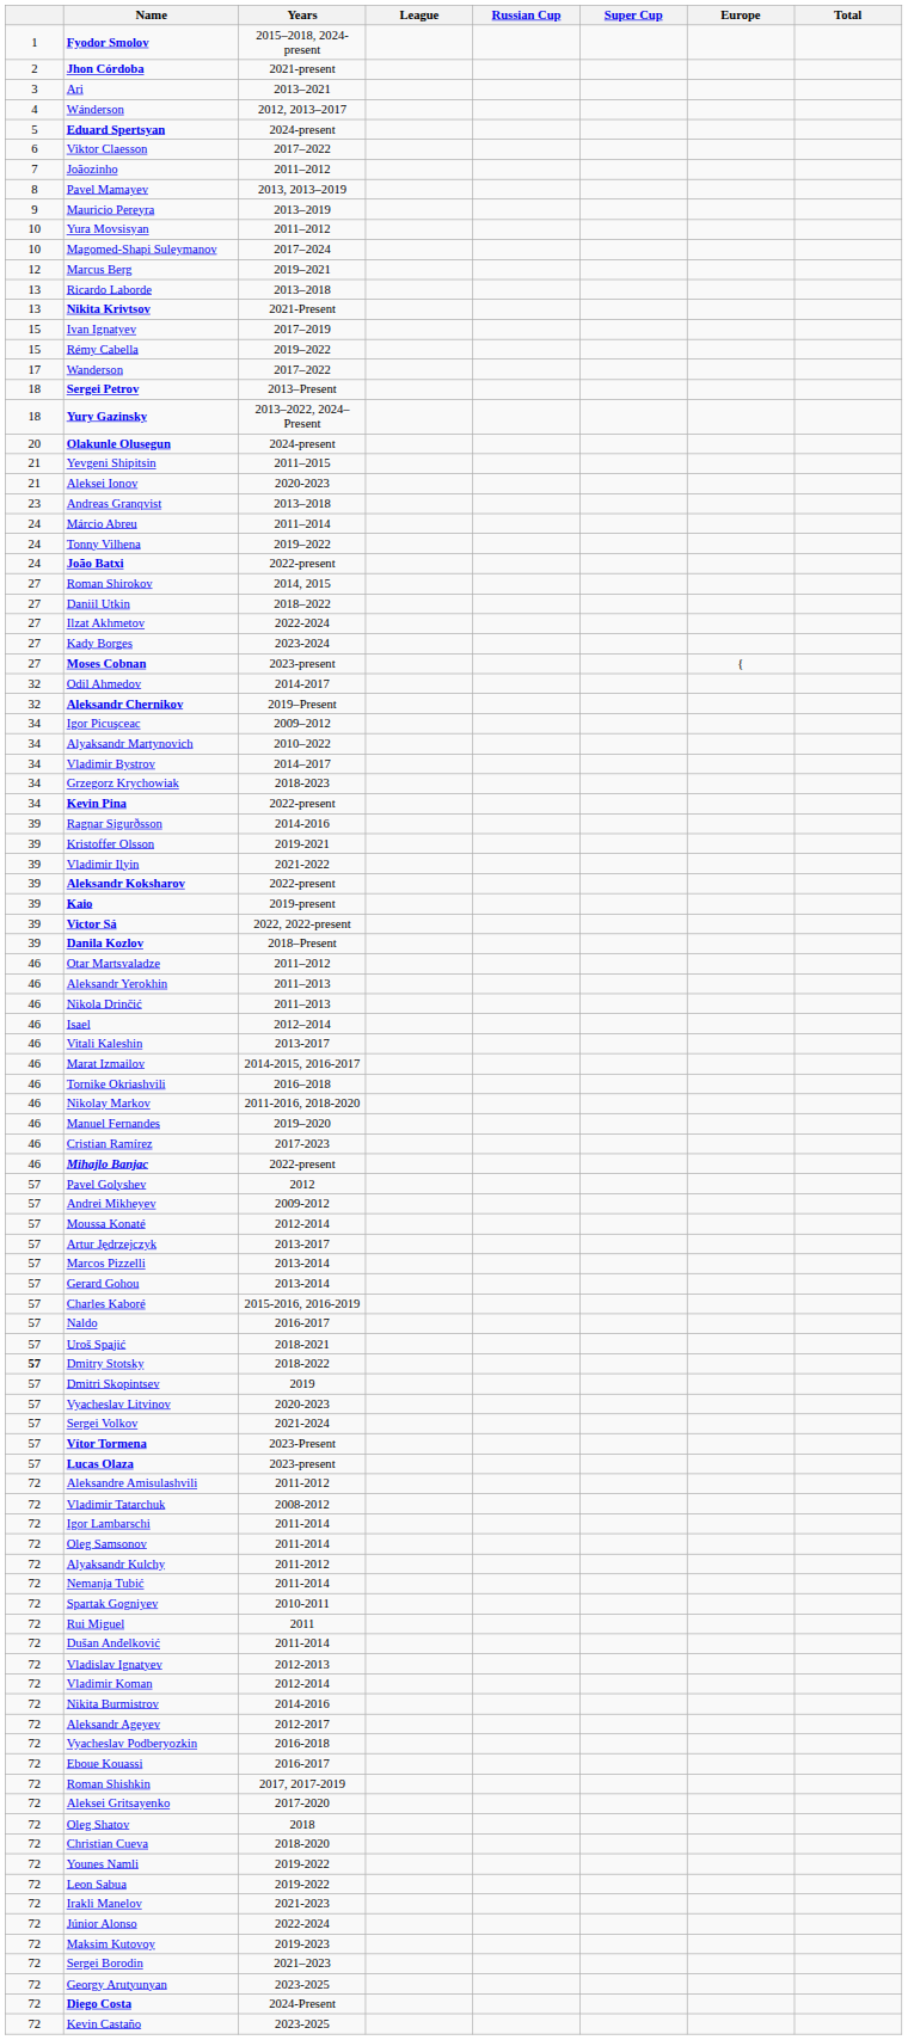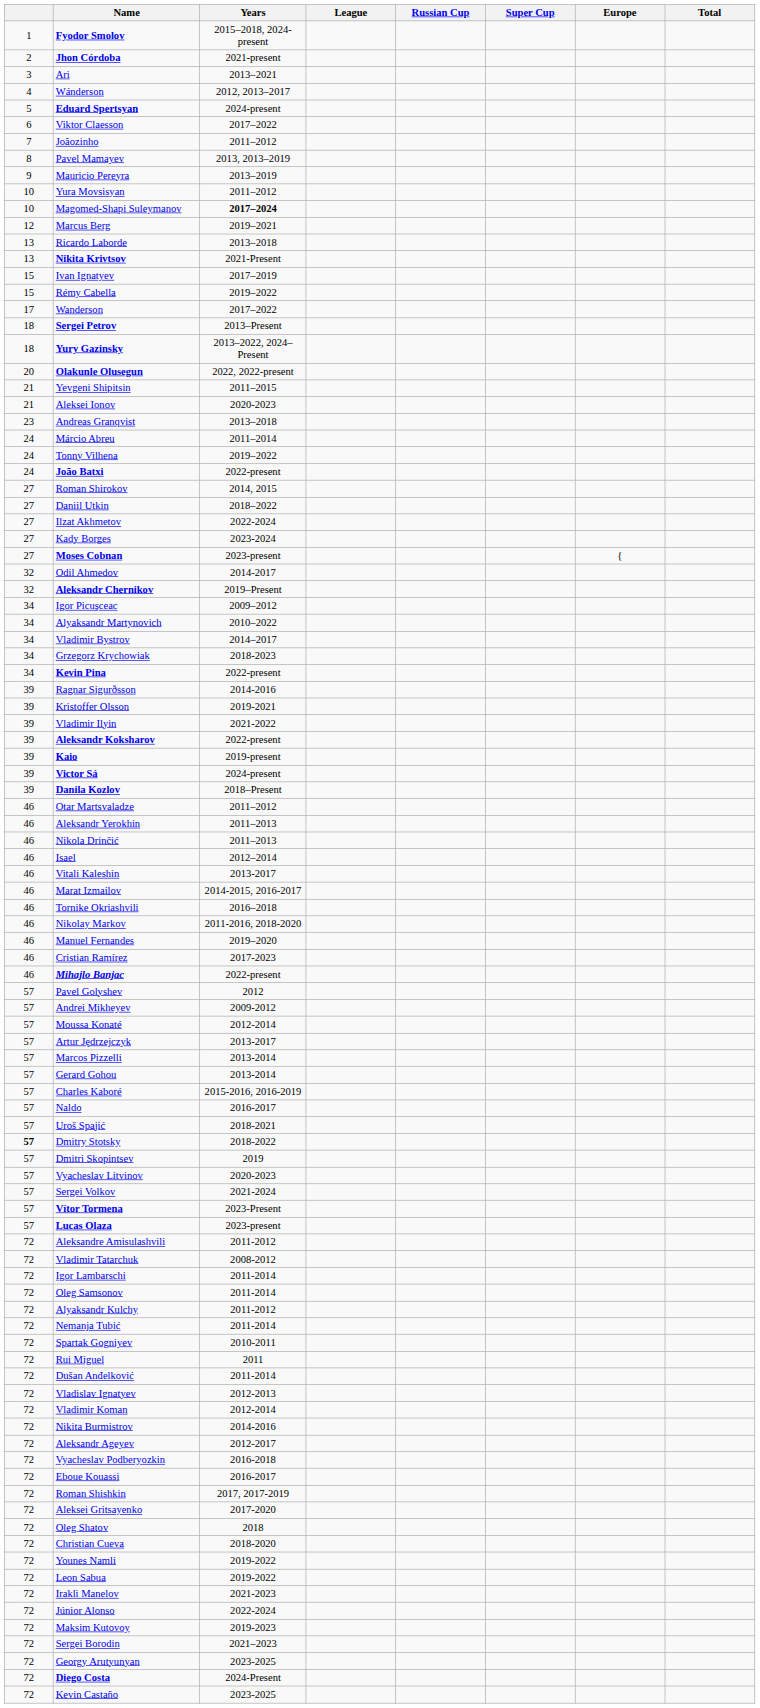 <table class="wikitable sortable" style="text-align: center;" width = 90%;>
 <tr>
 <th width=6%></th>
 <th width=18%>Name</th>
 <th width=13%>Years</th>
 <th width=11%>League</th>
 <th width=11%><a href='#'>Russian Cup</a></th>
 <th width=11%><a href='#'>Super Cup</a></th>
 <th width=11%>Europe</th>
 <th width=11%>Total</th>
 </tr>
 <tr>
 <td>1</td>
 <td align="left"> <strong><a href='#'>Fyodor Smolov</a></strong></td>
 <td>2015–2018, 2024-present</td>
 <td></td>
 <td></td>
 <td></td>
 <td></td>
 <td></td>
 </tr>
 <tr>
 <td>2</td>
 <td align="left"> <strong><a href='#'>Jhon Córdoba</a></strong></td>
 <td>2021-present</td>
 <td></td>
 <td></td>
 <td></td>
 <td></td>
 <td></td>
 </tr>
 <tr>
 <td>3</td>
 <td align="left"> <a href='#'>Ari</a></td>
 <td>2013–2021</td>
 <td></td>
 <td></td>
 <td></td>
 <td></td>
 <td></td>
 </tr>
 <tr>
 <td>4</td>
 <td align="left"> <a href='#'>Wánderson</a></td>
 <td>2012, 2013–2017</td>
 <td></td>
 <td></td>
 <td></td>
 <td></td>
 <td></td>
 </tr>
 <tr>
 <td>5</td>
 <td align="left"> <strong><a href='#'>Eduard Spertsyan</a></strong></td>
 <td>2024-present</td>
 <td></td>
 <td></td>
 <td></td>
 <td></td>
 <td></td>
 </tr>
 <tr>
 <td>6</td>
 <td align="left"> <a href='#'>Viktor Claesson</a></td>
 <td>2017–2022</td>
 <td></td>
 <td></td>
 <td></td>
 <td></td>
 <td></td>
 </tr>
 <tr>
 <td>7</td>
 <td align="left"> <a href='#'>Joãozinho</a></td>
 <td>2011–2012</td>
 <td></td>
 <td></td>
 <td></td>
 <td></td>
 <td></td>
 </tr>
 <tr>
 <td>8</td>
 <td align="left"> <a href='#'>Pavel Mamayev</a></td>
 <td>2013, 2013–2019</td>
 <td></td>
 <td></td>
 <td></td>
 <td></td>
 <td></td>
 </tr>
 <tr>
 <td>9</td>
 <td align="left"> <a href='#'>Mauricio Pereyra</a></td>
 <td>2013–2019</td>
 <td></td>
 <td></td>
 <td></td>
 <td></td>
 <td></td>
 </tr>
 <tr>
 <td>10</td>
 <td align="left"> <a href='#'>Yura Movsisyan</a></td>
 <td>2011–2012</td>
 <td></td>
 <td></td>
 <td></td>
 <td></td>
 <td></td>
 </tr>
 <tr>
 <td>10</td>
 <td align="left"> <a href='#'>Magomed-Shapi Suleymanov</a></td>
-<td>2017–2024</td>
+<td><strong>2017–2024</strong></td>
 <td></td>
 <td></td>
 <td></td>
 <td></td>
 <td></td>
 </tr>
 <tr>
 <td>12</td>
 <td align="left"> <a href='#'>Marcus Berg</a></td>
 <td>2019–2021</td>
 <td></td>
 <td></td>
 <td></td>
 <td></td>
 <td></td>
 </tr>
 <tr>
 <td>13</td>
 <td align="left"> <a href='#'>Ricardo Laborde</a></td>
 <td>2013–2018</td>
 <td></td>
 <td></td>
 <td></td>
 <td></td>
 <td></td>
 </tr>
 <tr>
 <td>13</td>
 <td align="left"> <strong><a href='#'>Nikita Krivtsov</a></strong></td>
 <td>2021-Present</td>
 <td></td>
 <td></td>
 <td></td>
 <td></td>
 <td></td>
 </tr>
 <tr>
 <td>15</td>
 <td align="left"> <a href='#'>Ivan Ignatyev</a></td>
 <td>2017–2019</td>
 <td></td>
 <td></td>
 <td></td>
 <td></td>
 <td></td>
 </tr>
 <tr>
 <td>15</td>
 <td align="left"> <a href='#'>Rémy Cabella</a></td>
 <td>2019–2022</td>
 <td></td>
 <td></td>
 <td></td>
 <td></td>
 <td></td>
 </tr>
 <tr>
 <td>17</td>
 <td align="left"> <a href='#'>Wanderson</a></td>
 <td>2017–2022</td>
 <td></td>
 <td></td>
 <td></td>
 <td></td>
 <td></td>
 </tr>
 <tr>
 <td>18</td>
 <td align="left"> <strong><a href='#'>Sergei Petrov</a></strong></td>
 <td>2013–Present</td>
 <td></td>
 <td></td>
 <td></td>
 <td></td>
 <td></td>
 </tr>
 <tr>
 <td>18</td>
 <td align="left"> <strong><a href='#'>Yury Gazinsky</a></strong></td>
 <td>2013–2022, 2024–Present</td>
 <td></td>
 <td></td>
 <td></td>
 <td></td>
 <td></td>
 </tr>
 <tr>
 <td>20</td>
 <td align="left"> <strong><a href='#'>Olakunle Olusegun</a></strong></td>
-<td>2024-present</td>
+<td>2022, 2022-present</td>
 <td></td>
 <td></td>
 <td></td>
 <td></td>
 <td></td>
 </tr>
 <tr>
 <td>21</td>
 <td align="left"> <a href='#'>Yevgeni Shipitsin</a></td>
 <td>2011–2015</td>
 <td></td>
 <td></td>
 <td></td>
 <td></td>
 <td></td>
 </tr>
 <tr>
 <td>21</td>
 <td align="left"> <a href='#'>Aleksei Ionov</a></td>
 <td>2020-2023</td>
 <td></td>
 <td></td>
 <td></td>
 <td></td>
 <td></td>
 </tr>
 <tr>
 <td>23</td>
 <td align="left"> <a href='#'>Andreas Granqvist</a></td>
 <td>2013–2018</td>
 <td></td>
 <td></td>
 <td></td>
 <td></td>
 <td></td>
 </tr>
 <tr>
 <td>24</td>
 <td align="left"> <a href='#'>Márcio Abreu</a></td>
 <td>2011–2014</td>
 <td></td>
 <td></td>
 <td></td>
 <td></td>
 <td></td>
 </tr>
 <tr>
 <td>24</td>
 <td align="left"> <a href='#'>Tonny Vilhena</a></td>
 <td>2019–2022</td>
 <td></td>
 <td></td>
 <td></td>
 <td></td>
 <td></td>
 </tr>
 <tr>
 <td>24</td>
 <td align="left"> <strong><a href='#'>João Batxi</a></strong></td>
 <td>2022-present</td>
 <td></td>
 <td></td>
 <td></td>
 <td></td>
 <td></td>
 </tr>
 <tr>
 <td>27</td>
 <td align="left"> <a href='#'>Roman Shirokov</a></td>
 <td>2014, 2015</td>
 <td></td>
 <td></td>
 <td></td>
 <td></td>
 <td></td>
 </tr>
 <tr>
 <td>27</td>
 <td align="left"> <a href='#'>Daniil Utkin</a></td>
 <td>2018–2022</td>
 <td></td>
 <td></td>
 <td></td>
 <td></td>
 <td></td>
 </tr>
 <tr>
 <td>27</td>
 <td align="left"> <a href='#'>Ilzat Akhmetov</a></td>
 <td>2022-2024</td>
 <td></td>
 <td></td>
 <td></td>
 <td></td>
 <td></td>
 </tr>
 <tr>
 <td>27</td>
 <td align="left"> <a href='#'>Kady Borges</a></td>
 <td>2023-2024</td>
 <td></td>
 <td></td>
 <td></td>
 <td></td>
 <td></td>
 </tr>
 <tr>
 <td>27</td>
 <td align="left"> <strong><a href='#'>Moses Cobnan</a></strong></td>
 <td>2023-present</td>
 <td></td>
 <td></td>
 <td></td>
 <td>{</td>
 <td></td>
 </tr>
 <tr>
 <td>32</td>
 <td align="left"> <a href='#'>Odil Ahmedov</a></td>
 <td>2014-2017</td>
 <td></td>
 <td></td>
 <td></td>
 <td></td>
 <td></td>
 </tr>
 <tr>
 <td>32</td>
 <td align="left"> <strong><a href='#'>Aleksandr Chernikov</a></strong></td>
 <td>2019–Present</td>
 <td></td>
 <td></td>
 <td></td>
 <td></td>
 <td></td>
 </tr>
 <tr>
 <td>34</td>
 <td align="left"> <a href='#'>Igor Picuşceac</a></td>
 <td>2009–2012</td>
 <td></td>
 <td></td>
 <td></td>
 <td></td>
 <td></td>
 </tr>
 <tr>
 <td>34</td>
 <td align="left"> <a href='#'>Alyaksandr Martynovich</a></td>
 <td>2010–2022</td>
 <td></td>
 <td></td>
 <td></td>
 <td></td>
 <td></td>
 </tr>
 <tr>
 <td>34</td>
 <td align="left"> <a href='#'>Vladimir Bystrov</a></td>
 <td>2014–2017</td>
 <td></td>
 <td></td>
 <td></td>
 <td></td>
 <td></td>
 </tr>
 <tr>
 <td>34</td>
 <td align="left"> <a href='#'>Grzegorz Krychowiak</a></td>
 <td>2018-2023</td>
 <td></td>
 <td></td>
 <td></td>
 <td></td>
 <td></td>
 </tr>
 <tr>
 <td>34</td>
 <td align="left"> <strong><a href='#'>Kevin Pina</a></strong></td>
 <td>2022-present</td>
 <td></td>
 <td></td>
 <td></td>
 <td></td>
 <td></td>
 </tr>
 <tr>
 <td>39</td>
 <td align="left"> <a href='#'>Ragnar Sigurðsson</a></td>
 <td>2014-2016</td>
 <td></td>
 <td></td>
 <td></td>
 <td></td>
 <td></td>
 </tr>
 <tr>
 <td>39</td>
 <td align="left"> <a href='#'>Kristoffer Olsson</a></td>
 <td>2019-2021</td>
 <td></td>
 <td></td>
 <td></td>
 <td></td>
 <td></td>
 </tr>
 <tr>
 <td>39</td>
 <td align="left"> <a href='#'>Vladimir Ilyin</a></td>
 <td>2021-2022</td>
 <td></td>
 <td></td>
 <td></td>
 <td></td>
 <td></td>
 </tr>
 <tr>
 <td>39</td>
 <td align="left"> <strong><a href='#'>Aleksandr Koksharov</a></strong></td>
 <td>2022-present</td>
 <td></td>
 <td></td>
 <td></td>
 <td></td>
 <td></td>
 </tr>
 <tr>
 <td>39</td>
 <td align="left"> <strong><a href='#'>Kaio</a></strong></td>
 <td>2019-present</td>
 <td></td>
 <td></td>
 <td></td>
 <td></td>
 <td></td>
 </tr>
 <tr>
 <td>39</td>
 <td align="left"> <strong><a href='#'>Victor Sá</a></strong></td>
-<td>2022, 2022-present</td>
+<td>2024-present</td>
 <td></td>
 <td></td>
 <td></td>
 <td></td>
 <td></td>
 </tr>
 <tr>
 <td>39</td>
 <td align="left"> <strong><a href='#'>Danila Kozlov</a></strong></td>
 <td>2018–Present</td>
 <td></td>
 <td></td>
 <td></td>
 <td></td>
 <td></td>
 </tr>
 <tr>
 <td>46</td>
 <td align="left"> <a href='#'>Otar Martsvaladze</a></td>
 <td>2011–2012</td>
 <td></td>
 <td></td>
 <td></td>
 <td></td>
 <td></td>
 </tr>
 <tr>
 <td>46</td>
 <td align="left"> <a href='#'>Aleksandr Yerokhin</a></td>
 <td>2011–2013</td>
 <td></td>
 <td></td>
 <td></td>
 <td></td>
 <td></td>
 </tr>
 <tr>
 <td>46</td>
 <td align="left"> <a href='#'>Nikola Drinčić</a></td>
 <td>2011–2013</td>
 <td></td>
 <td></td>
 <td></td>
 <td></td>
 <td></td>
 </tr>
 <tr>
 <td>46</td>
 <td align="left"> <a href='#'>Isael</a></td>
 <td>2012–2014</td>
 <td></td>
 <td></td>
 <td></td>
 <td></td>
 <td></td>
 </tr>
 <tr>
 <td>46</td>
 <td align="left"> <a href='#'>Vitali Kaleshin</a></td>
 <td>2013-2017</td>
 <td></td>
 <td></td>
 <td></td>
 <td></td>
 <td></td>
 </tr>
 <tr>
 <td>46</td>
 <td align="left"> <a href='#'>Marat Izmailov</a></td>
 <td>2014-2015, 2016-2017</td>
 <td></td>
 <td></td>
 <td></td>
 <td></td>
 <td></td>
 </tr>
 <tr>
 <td>46</td>
 <td align="left"> <a href='#'>Tornike Okriashvili</a></td>
 <td>2016–2018</td>
 <td></td>
 <td></td>
 <td></td>
 <td></td>
 <td></td>
 </tr>
 <tr>
 <td>46</td>
 <td align="left"> <a href='#'>Nikolay Markov</a></td>
 <td>2011-2016, 2018-2020</td>
 <td></td>
 <td></td>
 <td></td>
 <td></td>
 <td></td>
 </tr>
 <tr>
 <td>46</td>
 <td align="left"> <a href='#'>Manuel Fernandes</a></td>
 <td>2019–2020</td>
 <td></td>
 <td></td>
 <td></td>
 <td></td>
 <td></td>
 </tr>
 <tr>
 <td>46</td>
 <td align="left"> <a href='#'>Cristian Ramírez</a></td>
 <td>2017-2023</td>
 <td></td>
 <td></td>
 <td></td>
 <td></td>
 <td></td>
 </tr>
 <tr>
 <td>46</td>
 <td align="left"> <strong><em><a href='#'>Mihajlo Banjac</a></em></strong></td>
 <td>2022-present</td>
 <td></td>
 <td></td>
 <td></td>
 <td></td>
 <td></td>
 </tr>
 <tr>
 <td>57</td>
 <td align="left"> <a href='#'>Pavel Golyshev</a></td>
 <td>2012</td>
 <td></td>
 <td></td>
 <td></td>
 <td></td>
 <td></td>
 </tr>
 <tr>
 <td>57</td>
 <td align="left"> <a href='#'>Andrei Mikheyev</a></td>
 <td>2009-2012</td>
 <td></td>
 <td></td>
 <td></td>
 <td></td>
 <td></td>
 </tr>
 <tr>
 <td>57</td>
 <td align="left"> <a href='#'>Moussa Konaté</a></td>
 <td>2012-2014</td>
 <td></td>
 <td></td>
 <td></td>
 <td></td>
 <td></td>
 </tr>
 <tr>
 <td>57</td>
 <td align="left"> <a href='#'>Artur Jędrzejczyk</a></td>
 <td>2013-2017</td>
 <td></td>
 <td></td>
 <td></td>
 <td></td>
 <td></td>
 </tr>
 <tr>
 <td>57</td>
 <td align="left"> <a href='#'>Marcos Pizzelli</a></td>
 <td>2013-2014</td>
 <td></td>
 <td></td>
 <td></td>
 <td></td>
 <td></td>
 </tr>
 <tr>
 <td>57</td>
 <td align="left"> <a href='#'>Gerard Gohou</a></td>
 <td>2013-2014</td>
 <td></td>
 <td></td>
 <td></td>
 <td></td>
 <td></td>
 </tr>
 <tr>
 <td>57</td>
 <td align="left"> <a href='#'>Charles Kaboré</a></td>
 <td>2015-2016, 2016-2019</td>
 <td></td>
 <td></td>
 <td></td>
 <td></td>
 <td></td>
 </tr>
 <tr>
 <td>57</td>
 <td align="left"> <a href='#'>Naldo</a></td>
 <td>2016-2017</td>
 <td></td>
 <td></td>
 <td></td>
 <td></td>
 <td></td>
 </tr>
 <tr>
 <td>57</td>
 <td align="left"> <a href='#'>Uroš Spajić</a></td>
 <td>2018-2021</td>
 <td></td>
 <td></td>
 <td></td>
 <td></td>
 <td></td>
 </tr>
 <tr>
 <td><strong>57</strong></td>
 <td align="left"> <a href='#'>Dmitry Stotsky</a></td>
 <td>2018-2022</td>
 <td></td>
 <td></td>
 <td></td>
 <td></td>
 <td></td>
 </tr>
 <tr>
 <td>57</td>
 <td align="left"> <a href='#'>Dmitri Skopintsev</a></td>
 <td>2019</td>
 <td></td>
 <td></td>
 <td></td>
 <td></td>
 <td></td>
 </tr>
 <tr>
 <td>57</td>
 <td align="left"> <a href='#'>Vyacheslav Litvinov</a></td>
 <td>2020-2023</td>
 <td></td>
 <td></td>
 <td></td>
 <td></td>
 <td></td>
 </tr>
 <tr>
 <td>57</td>
 <td align="left"> <a href='#'>Sergei Volkov</a></td>
 <td>2021-2024</td>
 <td></td>
 <td></td>
 <td></td>
 <td></td>
 <td></td>
 </tr>
 <tr>
 <td>57</td>
 <td align="left"> <strong><a href='#'>Vítor Tormena</a></strong></td>
 <td>2023-Present</td>
 <td></td>
 <td></td>
 <td></td>
 <td></td>
 <td></td>
 </tr>
 <tr>
 <td>57</td>
 <td align="left"> <strong><a href='#'>Lucas Olaza</a></strong></td>
 <td>2023-present</td>
 <td></td>
 <td></td>
 <td></td>
 <td></td>
 <td></td>
 </tr>
 <tr>
 <td>72</td>
 <td align="left"> <a href='#'>Aleksandre Amisulashvili</a></td>
 <td>2011-2012</td>
 <td></td>
 <td></td>
 <td></td>
 <td></td>
 <td></td>
 </tr>
 <tr>
 <td>72</td>
 <td align="left"> <a href='#'>Vladimir Tatarchuk</a></td>
 <td>2008-2012</td>
 <td></td>
 <td></td>
 <td></td>
 <td></td>
 <td></td>
 </tr>
 <tr>
 <td>72</td>
 <td align="left"> <a href='#'>Igor Lambarschi</a></td>
 <td>2011-2014</td>
 <td></td>
 <td></td>
 <td></td>
 <td></td>
 <td></td>
 </tr>
 <tr>
 <td>72</td>
 <td align="left"> <a href='#'>Oleg Samsonov</a></td>
 <td>2011-2014</td>
 <td></td>
 <td></td>
 <td></td>
 <td></td>
 <td></td>
 </tr>
 <tr>
 <td>72</td>
 <td align="left"> <a href='#'>Alyaksandr Kulchy</a></td>
 <td>2011-2012</td>
 <td></td>
 <td></td>
 <td></td>
 <td></td>
 <td></td>
 </tr>
 <tr>
 <td>72</td>
 <td align="left"> <a href='#'>Nemanja Tubić</a></td>
 <td>2011-2014</td>
 <td></td>
 <td></td>
 <td></td>
 <td></td>
 <td></td>
 </tr>
 <tr>
 <td>72</td>
 <td align="left"> <a href='#'>Spartak Gogniyev</a></td>
 <td>2010-2011</td>
 <td></td>
 <td></td>
 <td></td>
 <td></td>
 <td></td>
 </tr>
 <tr>
 <td>72</td>
 <td align="left"> <a href='#'>Rui Miguel</a></td>
 <td>2011</td>
 <td></td>
 <td></td>
 <td></td>
 <td></td>
 <td></td>
 </tr>
 <tr>
 <td>72</td>
 <td align="left"> <a href='#'>Dušan Anđelković</a></td>
 <td>2011-2014</td>
 <td></td>
 <td></td>
 <td></td>
 <td></td>
 <td></td>
 </tr>
 <tr>
 <td>72</td>
 <td align="left"> <a href='#'>Vladislav Ignatyev</a></td>
 <td>2012-2013</td>
 <td></td>
 <td></td>
 <td></td>
 <td></td>
 <td></td>
 </tr>
 <tr>
 <td>72</td>
 <td align="left"> <a href='#'>Vladimir Koman</a></td>
 <td>2012-2014</td>
 <td></td>
 <td></td>
 <td></td>
 <td></td>
 <td></td>
 </tr>
 <tr>
 <td>72</td>
 <td align="left"> <a href='#'>Nikita Burmistrov</a></td>
 <td>2014-2016</td>
 <td></td>
 <td></td>
 <td></td>
 <td></td>
 <td></td>
 </tr>
 <tr>
 <td>72</td>
 <td align="left"> <a href='#'>Aleksandr Ageyev</a></td>
 <td>2012-2017</td>
 <td></td>
 <td></td>
 <td></td>
 <td></td>
 <td></td>
 </tr>
 <tr>
 <td>72</td>
 <td align="left"> <a href='#'>Vyacheslav Podberyozkin</a></td>
 <td>2016-2018</td>
 <td></td>
 <td></td>
 <td></td>
 <td></td>
 <td></td>
 </tr>
 <tr>
 <td>72</td>
 <td align="left"> <a href='#'>Eboue Kouassi</a></td>
 <td>2016-2017</td>
 <td></td>
 <td></td>
 <td></td>
 <td></td>
 <td></td>
 </tr>
 <tr>
 <td>72</td>
 <td align="left"> <a href='#'>Roman Shishkin</a></td>
 <td>2017, 2017-2019</td>
 <td></td>
 <td></td>
 <td></td>
 <td></td>
 <td></td>
 </tr>
 <tr>
 <td>72</td>
 <td align="left"> <a href='#'>Aleksei Gritsayenko</a></td>
 <td>2017-2020</td>
 <td></td>
 <td></td>
 <td></td>
 <td></td>
 <td></td>
 </tr>
 <tr>
 <td>72</td>
 <td align="left"> <a href='#'>Oleg Shatov</a></td>
 <td>2018</td>
 <td></td>
 <td></td>
 <td></td>
 <td></td>
 <td></td>
 </tr>
 <tr>
 <td>72</td>
 <td align="left"> <a href='#'>Christian Cueva</a></td>
 <td>2018-2020</td>
 <td></td>
 <td></td>
 <td></td>
 <td></td>
 <td></td>
 </tr>
 <tr>
 <td>72</td>
 <td align="left"> <a href='#'>Younes Namli</a></td>
 <td>2019-2022</td>
 <td></td>
 <td></td>
 <td></td>
 <td></td>
 <td></td>
 </tr>
 <tr>
 <td>72</td>
 <td align="left"> <a href='#'>Leon Sabua</a></td>
 <td>2019-2022</td>
 <td></td>
 <td></td>
 <td></td>
 <td></td>
 <td></td>
 </tr>
 <tr>
 <td>72</td>
 <td align="left"> <a href='#'>Irakli Manelov</a></td>
 <td>2021-2023</td>
 <td></td>
 <td></td>
 <td></td>
 <td></td>
 <td></td>
 </tr>
 <tr>
 <td>72</td>
 <td align="left"> <a href='#'>Júnior Alonso</a></td>
 <td>2022-2024</td>
 <td></td>
 <td></td>
 <td></td>
 <td></td>
 <td></td>
 </tr>
 <tr>
 <td>72</td>
 <td align="left"> <a href='#'>Maksim Kutovoy</a></td>
 <td>2019-2023</td>
 <td></td>
 <td></td>
 <td></td>
 <td></td>
 <td></td>
 </tr>
 <tr>
 <td>72</td>
 <td align="left"> <a href='#'>Sergei Borodin</a></td>
 <td>2021–2023</td>
 <td></td>
 <td></td>
 <td></td>
 <td></td>
 <td></td>
 </tr>
 <tr>
 <td>72</td>
 <td align="left"> <a href='#'>Georgy Arutyunyan</a></td>
 <td>2023-2025</td>
 <td></td>
 <td></td>
 <td></td>
 <td></td>
 <td></td>
 </tr>
 <tr>
 <td>72</td>
 <td align="left"> <strong><a href='#'>Diego Costa</a></strong></td>
 <td>2024-Present</td>
 <td></td>
 <td></td>
 <td></td>
 <td></td>
 <td></td>
 </tr>
 <tr>
 <td>72</td>
 <td align="left"> <a href='#'>Kevin Castaño</a></td>
 <td>2023-2025</td>
 <td></td>
 <td></td>
 <td></td>
 <td></td>
 <td></td>
 </tr>
 </table>
